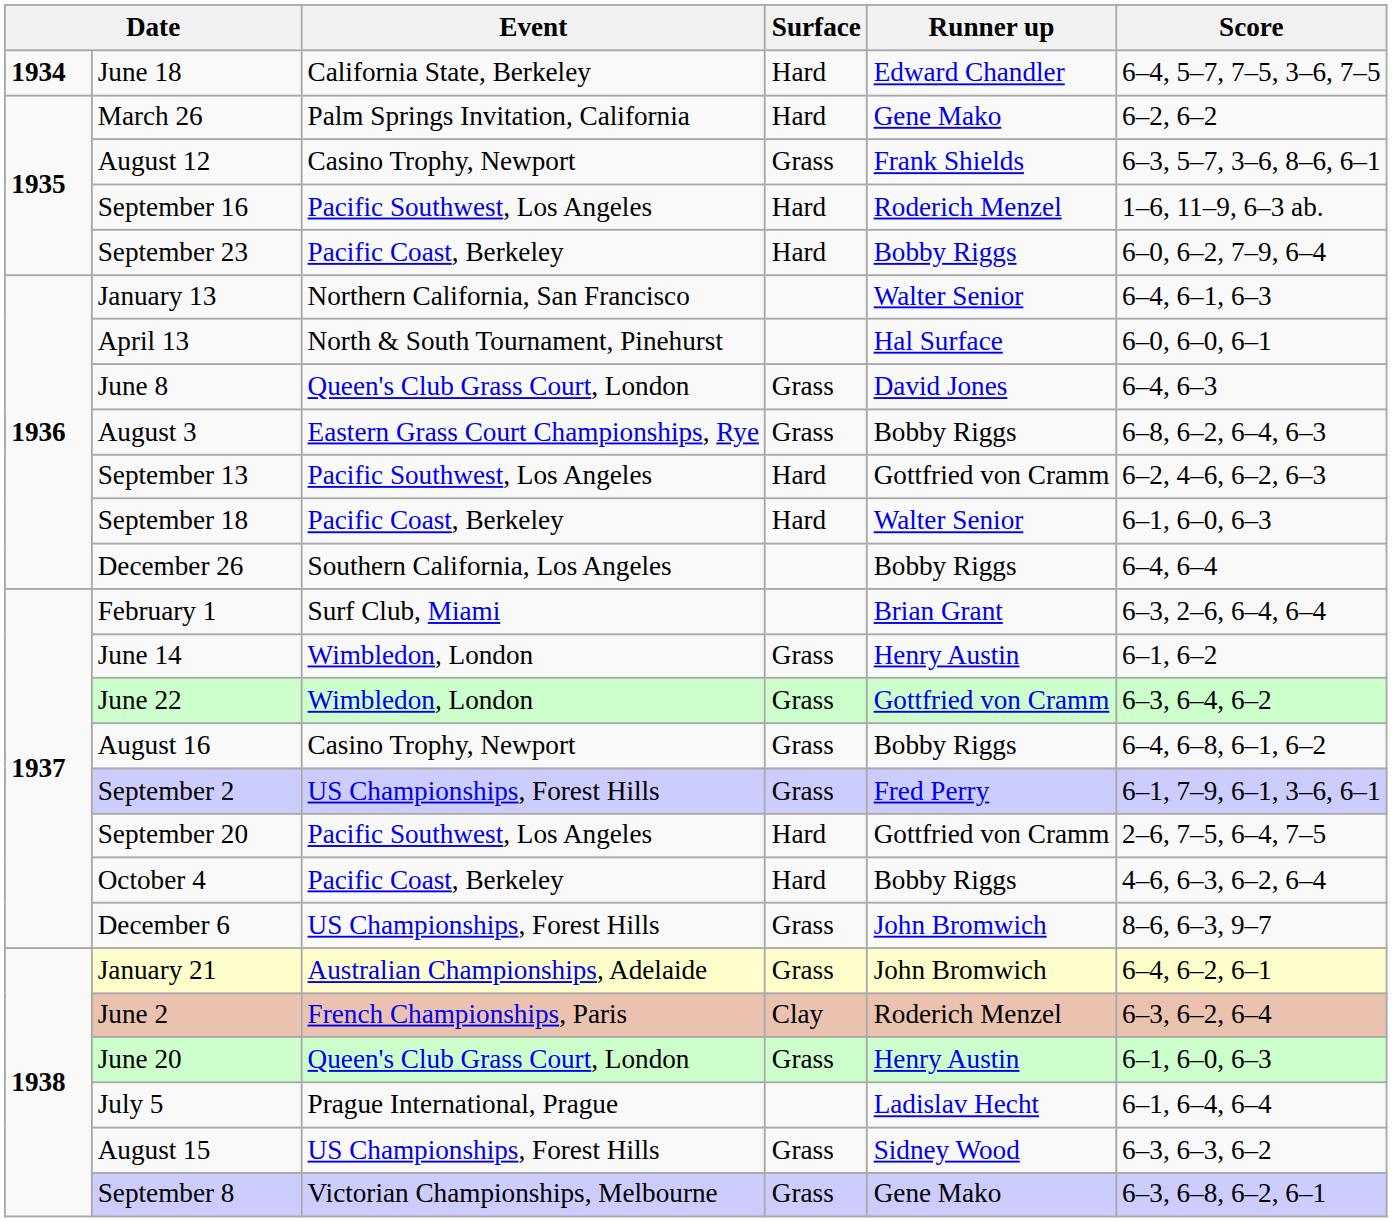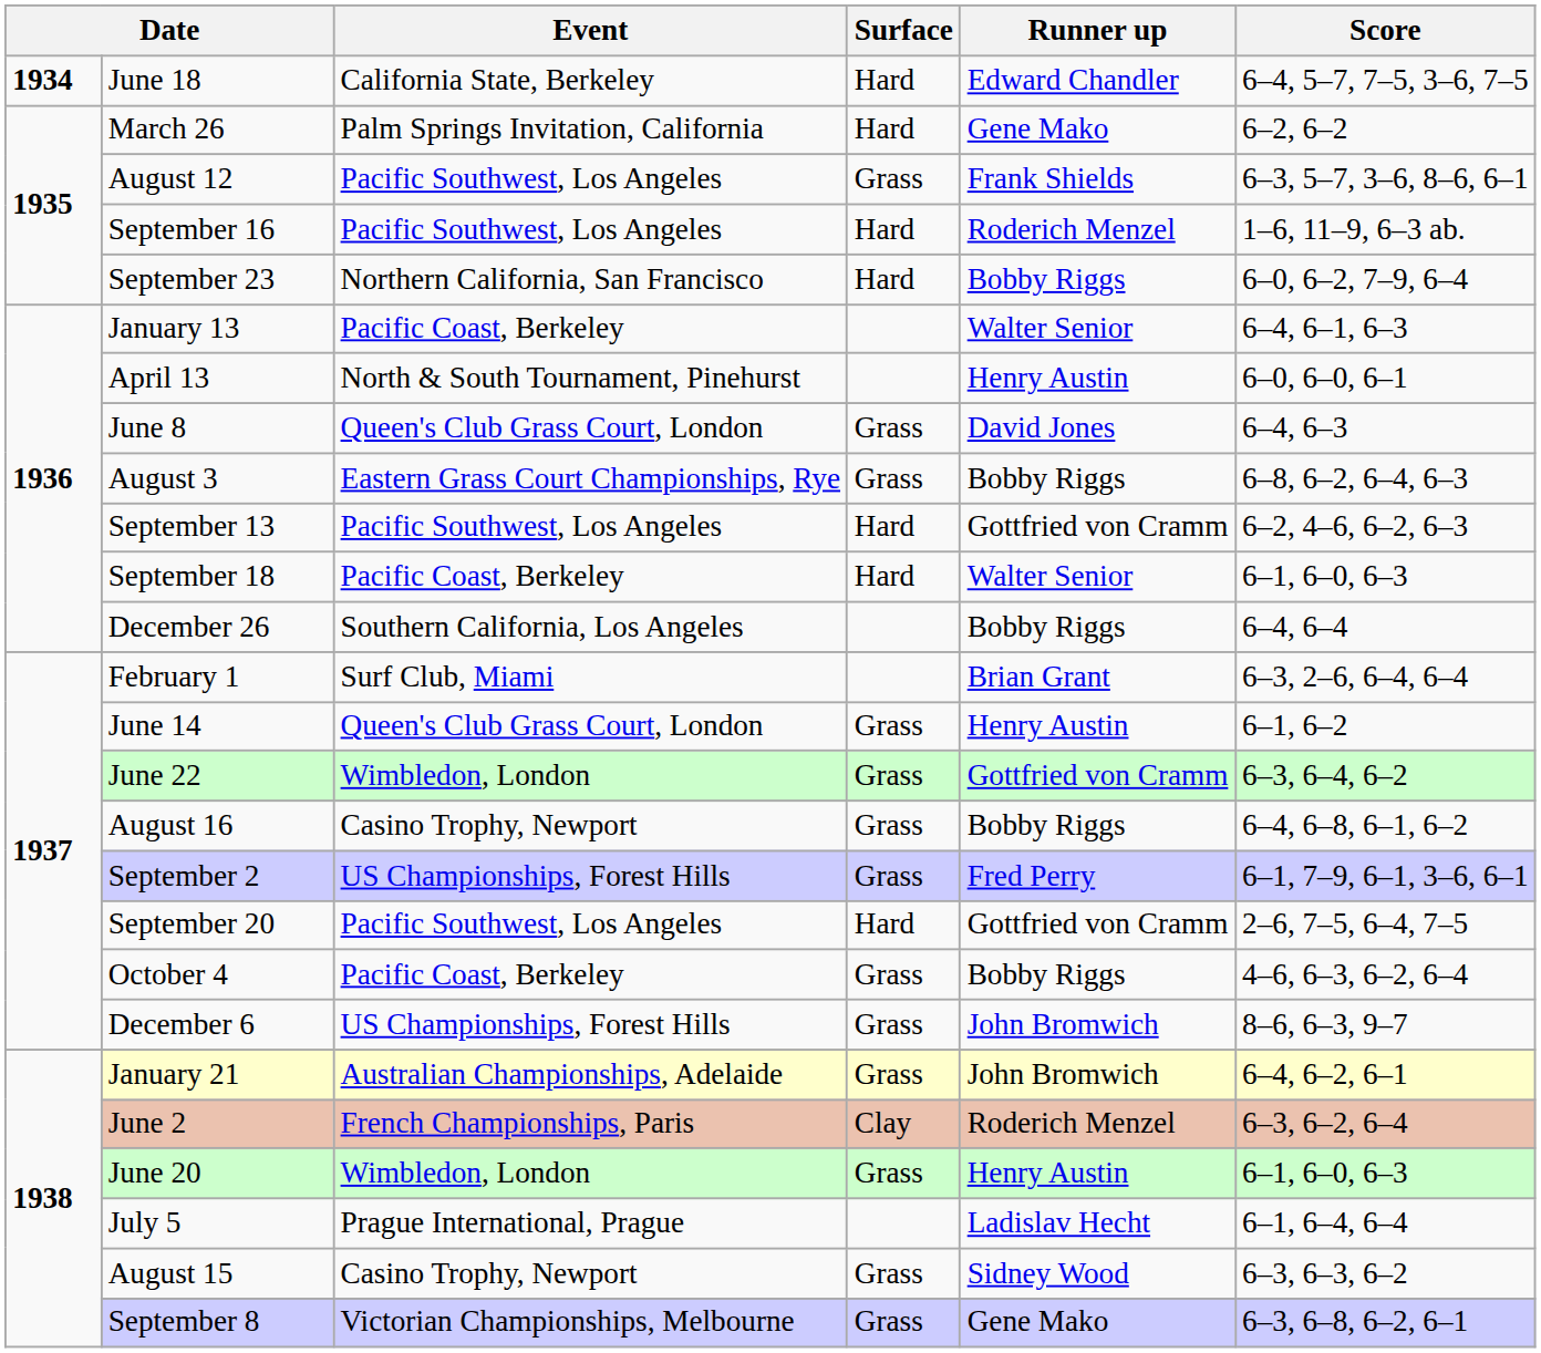 <table class="wikitable" style="font-size:90%;">
 <tr>
 <th colspan=2 width=150>Date</th>
 <th>Event</th>
 <th>Surface</th>
 <th>Runner up</th>
 <th>Score</th>
 </tr>
 <tr>
 <td><strong>1934</strong></td>
 <td>June 18</td>
 <td>California State, Berkeley</td>
 <td>Hard</td>
 <td> <a href='#'>Edward Chandler</a></td>
 <td>6–4, 5–7, 7–5, 3–6, 7–5</td>
 </tr>
 <tr>
 <td rowspan=4><strong>1935</strong></td>
 <td>March 26</td>
 <td>Palm Springs Invitation, California</td>
 <td>Hard</td>
 <td> <a href='#'>Gene Mako</a></td>
 <td>6–2, 6–2</td>
 </tr>
 <tr>
 <td>August 12</td>
-<td>Casino Trophy, Newport</td>
+<td><a href='#'>Pacific Southwest</a>, Los Angeles</td>
 <td>Grass</td>
 <td> <a href='#'>Frank Shields</a></td>
 <td>6–3, 5–7, 3–6, 8–6, 6–1</td>
 </tr>
 <tr>
 <td>September 16</td>
 <td><a href='#'>Pacific Southwest</a>, Los Angeles</td>
 <td>Hard</td>
 <td> <a href='#'>Roderich Menzel</a></td>
 <td>1–6, 11–9, 6–3 ab.</td>
 </tr>
 <tr>
 <td>September 23</td>
-<td><a href='#'>Pacific Coast</a>, Berkeley</td>
+<td>Northern California, San Francisco</td>
 <td>Hard</td>
 <td> <a href='#'>Bobby Riggs</a></td>
 <td>6–0, 6–2, 7–9, 6–4</td>
 </tr>
 <tr>
 <td rowspan=7><strong>1936</strong></td>
 <td>January 13</td>
-<td>Northern California, San Francisco</td>
+<td><a href='#'>Pacific Coast</a>, Berkeley</td>
 <td></td>
 <td> <a href='#'>Walter Senior</a></td>
 <td>6–4, 6–1, 6–3</td>
 </tr>
 <tr>
 <td>April 13</td>
 <td>North & South Tournament, Pinehurst</td>
 <td></td>
-<td> <a href='#'>Hal Surface</a></td>
+<td> <a href='#'>Henry Austin</a></td>
 <td>6–0, 6–0, 6–1</td>
 </tr>
 <tr>
 <td>June 8</td>
 <td><a href='#'>Queen's Club Grass Court</a>, London</td>
 <td>Grass</td>
 <td> <a href='#'>David Jones</a></td>
 <td>6–4, 6–3</td>
 </tr>
 <tr>
 <td>August 3</td>
 <td><a href='#'>Eastern Grass Court Championships</a>, <a href='#'>Rye</a></td>
 <td>Grass</td>
 <td> Bobby Riggs</td>
 <td>6–8, 6–2, 6–4, 6–3</td>
 </tr>
 <tr>
 <td>September 13</td>
 <td><a href='#'>Pacific Southwest</a>, Los Angeles</td>
 <td>Hard</td>
 <td> Gottfried von Cramm</td>
 <td>6–2, 4–6, 6–2, 6–3</td>
 </tr>
 <tr>
 <td>September 18</td>
 <td><a href='#'>Pacific Coast</a>, Berkeley</td>
 <td>Hard</td>
 <td> <a href='#'>Walter Senior</a></td>
 <td>6–1, 6–0, 6–3</td>
 </tr>
 <tr>
 <td>December 26</td>
 <td>Southern California, Los Angeles</td>
 <td></td>
 <td> Bobby Riggs</td>
 <td>6–4, 6–4</td>
 </tr>
 <tr>
 <td rowspan=8><strong>1937</strong></td>
 <td>February 1</td>
 <td>Surf Club, <a href='#'>Miami</a></td>
 <td></td>
 <td> <a href='#'>Brian Grant</a></td>
 <td>6–3, 2–6, 6–4, 6–4</td>
 </tr>
 <tr>
 <td>June 14</td>
-<td><a href='#'>Wimbledon</a>, London</td>
+<td><a href='#'>Queen's Club Grass Court</a>, London</td>
 <td>Grass</td>
 <td> <a href='#'>Henry Austin</a></td>
 <td>6–1, 6–2</td>
 </tr>
 <tr bgcolor="#CCFFCC">
 <td>June 22</td>
 <td><a href='#'>Wimbledon</a>, London</td>
 <td>Grass</td>
 <td> <a href='#'>Gottfried von Cramm</a></td>
 <td>6–3, 6–4, 6–2</td>
 </tr>
 <tr>
 <td>August 16</td>
 <td>Casino Trophy, Newport</td>
 <td>Grass</td>
 <td> Bobby Riggs</td>
 <td>6–4, 6–8, 6–1, 6–2</td>
 </tr>
 <tr bgcolor="#CCCCFF">
 <td>September 2</td>
 <td><a href='#'>US Championships</a>, Forest Hills</td>
 <td>Grass</td>
 <td> <a href='#'>Fred Perry</a></td>
 <td>6–1, 7–9, 6–1, 3–6, 6–1</td>
 </tr>
 <tr>
 <td>September 20</td>
 <td><a href='#'>Pacific Southwest</a>, Los Angeles</td>
 <td>Hard</td>
 <td> Gottfried von Cramm</td>
 <td>2–6, 7–5, 6–4, 7–5</td>
 </tr>
 <tr>
 <td>October 4</td>
 <td><a href='#'>Pacific Coast</a>, Berkeley</td>
-<td>Hard</td>
+<td>Grass</td>
 <td> Bobby Riggs</td>
 <td>4–6, 6–3, 6–2, 6–4</td>
 </tr>
 <tr>
 <td>December 6</td>
 <td><a href='#'>US Championships</a>, Forest Hills</td>
 <td>Grass</td>
 <td> <a href='#'>John Bromwich</a></td>
 <td>8–6, 6–3, 9–7</td>
 </tr>
 <tr>
 <td rowspan=6><strong>1938</strong></td>
 <td bgcolor=#FFFFCC>January 21</td>
 <td bgcolor=#FFFFCC><a href='#'>Australian Championships</a>, Adelaide</td>
 <td bgcolor=#FFFFCC>Grass</td>
 <td bgcolor=#FFFFCC> John Bromwich</td>
 <td bgcolor=#FFFFCC>6–4, 6–2, 6–1</td>
 </tr>
 <tr bgcolor="#EBC2AF">
 <td>June 2</td>
 <td><a href='#'>French Championships</a>, Paris</td>
 <td>Clay</td>
 <td> Roderich Menzel</td>
 <td>6–3, 6–2, 6–4</td>
 </tr>
 <tr bgcolor="#CCFFCC">
 <td>June 20</td>
-<td><a href='#'>Queen's Club Grass Court</a>, London</td>
+<td><a href='#'>Wimbledon</a>, London</td>
 <td>Grass</td>
 <td> <a href='#'>Henry Austin</a></td>
 <td>6–1, 6–0, 6–3</td>
 </tr>
 <tr>
 <td>July 5</td>
 <td>Prague International, Prague</td>
 <td></td>
 <td> <a href='#'>Ladislav Hecht</a></td>
 <td>6–1, 6–4, 6–4</td>
 </tr>
 <tr>
 <td>August 15</td>
-<td><a href='#'>US Championships</a>, Forest Hills</td>
+<td>Casino Trophy, Newport</td>
 <td>Grass</td>
 <td> <a href='#'>Sidney Wood</a></td>
 <td>6–3, 6–3, 6–2</td>
 </tr>
 <tr bgcolor="#CCCCFF">
 <td>September 8</td>
 <td>Victorian Championships, Melbourne</td>
 <td>Grass</td>
 <td> Gene Mako</td>
 <td>6–3, 6–8, 6–2, 6–1</td>
 </tr>
 </table>
